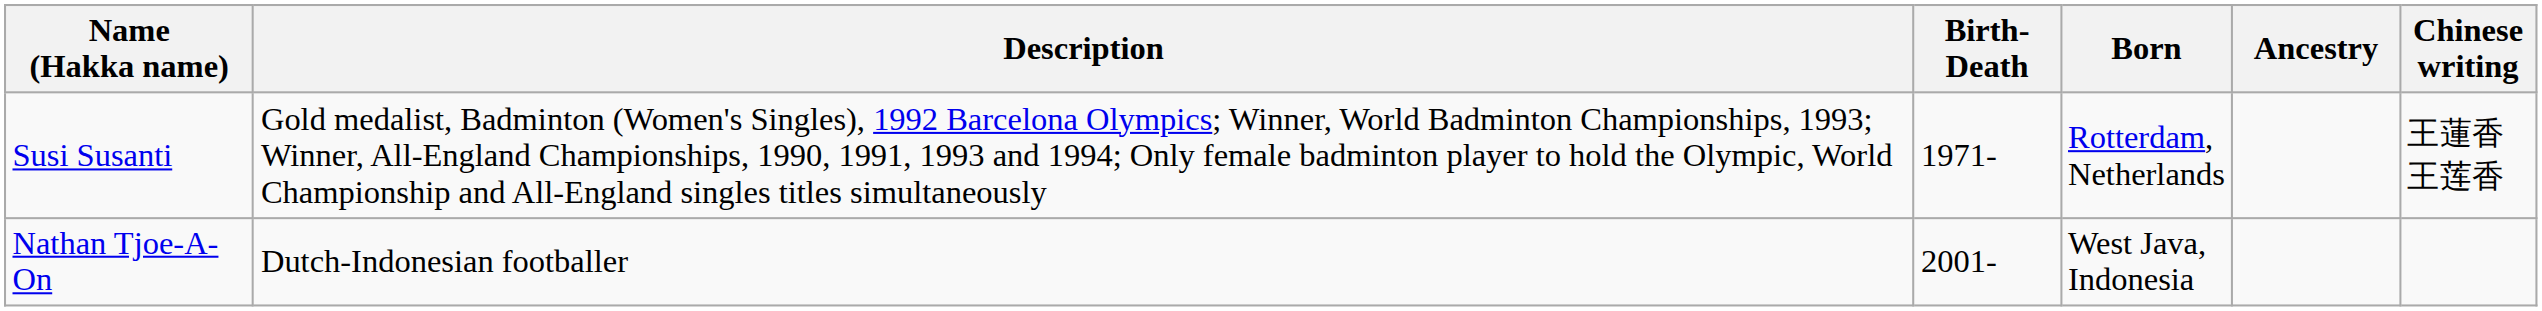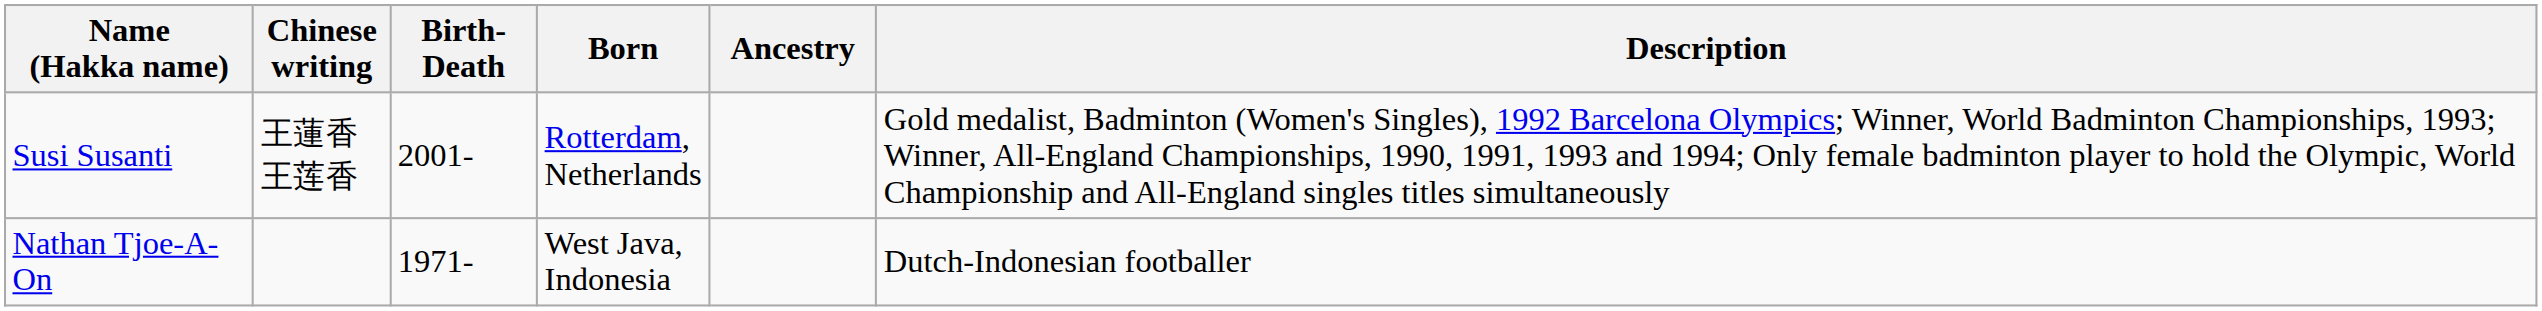 <table class="wikitable">
 <tr>
 <th width="115">Name<br>(Hakka name)</th>
-<th>Description</th>
+<th width="60">Chinese writing</th>
 <th width="65">Birth-Death</th>
 <th width="75">Born</th>
 <th width="75">Ancestry</th>
-<th width="60">Chinese writing</th>
+<th>Description</th>
 </tr>
 <tr>
 <td><a href='#'>Susi Susanti</a></td>
-<td>Gold medalist, Badminton (Women's Singles), <a href='#'>1992 Barcelona Olympics</a>; Winner, World Badminton Championships, 1993; Winner, All-England Championships, 1990, 1991, 1993 and 1994; Only female badminton player to hold the Olympic, World Championship and All-England singles titles simultaneously</td>
-<td>1971-</td>
+<td>王蓮香<br>王莲香</td>
+<td>2001-</td>
 <td><a href='#'>Rotterdam</a>, Netherlands</td>
 <td></td>
-<td>王蓮香<br>王莲香</td>
+<td>Gold medalist, Badminton (Women's Singles), <a href='#'>1992 Barcelona Olympics</a>; Winner, World Badminton Championships, 1993; Winner, All-England Championships, 1990, 1991, 1993 and 1994; Only female badminton player to hold the Olympic, World Championship and All-England singles titles simultaneously</td>
 </tr>
 <tr>
 <td><a href='#'>Nathan Tjoe-A-On</a></td>
-<td>Dutch-Indonesian footballer</td>
-<td>2001-</td>
+<td></td>
+<td>1971-</td>
 <td>West Java, Indonesia</td>
 <td></td>
-<td></td>
+<td>Dutch-Indonesian footballer</td>
 </tr>
 </table>
